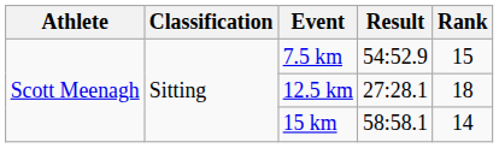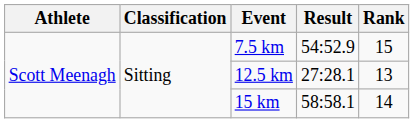 <table class="wikitable" style="font-size:100%">
 <tr>
 <th>Athlete</th>
 <th>Classification</th>
 <th>Event</th>
 <th>Result</th>
 <th>Rank</th>
 </tr>
 <tr align="center">
 <td align="left" rowspan=3><a href='#'>Scott Meenagh</a></td>
 <td align="left" rowspan=3>Sitting</td>
 <td align="left"><a href='#'>7.5 km</a></td>
 <td>54:52.9</td>
 <td>15</td>
 </tr>
 <tr align="center">
 <td align="left"><a href='#'>12.5 km</a></td>
 <td>27:28.1</td>
-<td>18</td>
+<td>13</td>
 </tr>
 <tr align="center">
 <td align="left"><a href='#'>15 km</a></td>
 <td>58:58.1</td>
 <td>14</td>
 </tr>
 </table>
